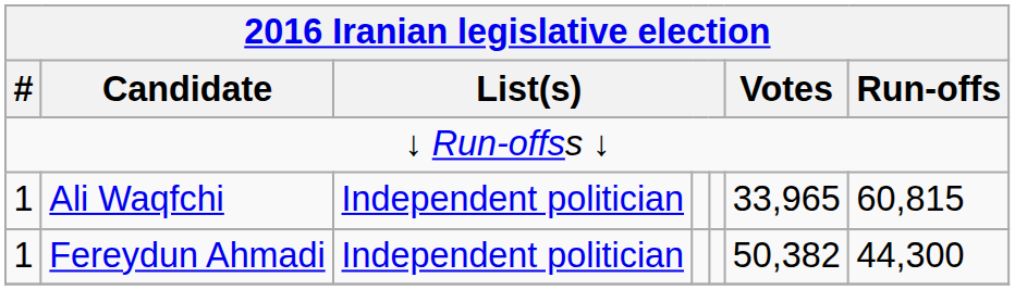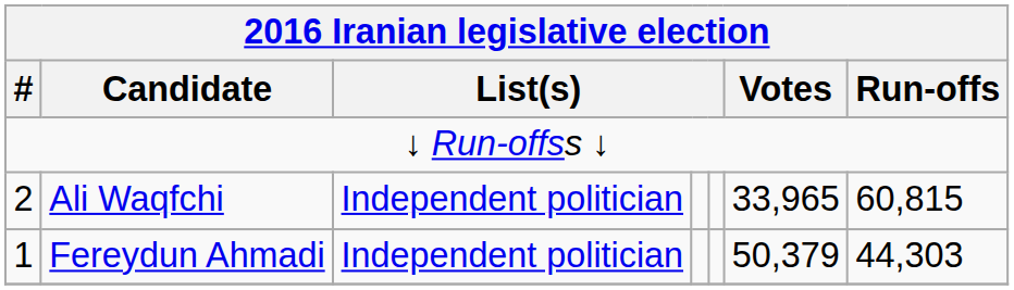 <table class=wikitable style=text-align:left>
 <tr>
 <th colspan="7" align=center><a href='#'>2016 Iranian legislative election</a></th>
 </tr>
 <tr>
 <th>#</th>
 <th>Candidate</th>
 <th colspan="3">List(s)</th>
 <th>Votes</th>
 <th>Run-offs</th>
 </tr>
 <tr>
 <td colspan="7" align=center>↓ <em><a href='#'>Run-offs</a>s</em> ↓</td>
 </tr>
 <tr>
-<td>1</td>
+<td>2</td>
 <td><a href='#'>Ali Waqfchi</a></td>
 <td><a href='#'>Independent politician</a></td>
 <td></td>
 <td></td>
 <td>33,965</td>
 <td>60,815</td>
 </tr>
 <tr>
 <td>1</td>
 <td><a href='#'>Fereydun Ahmadi</a></td>
 <td><a href='#'>Independent politician</a></td>
 <td></td>
 <td></td>
-<td>50,382</td>
-<td>44,300</td>
+<td>50,379</td>
+<td>44,303</td>
 </tr>
 <tr>
 </tr>
 </table>
